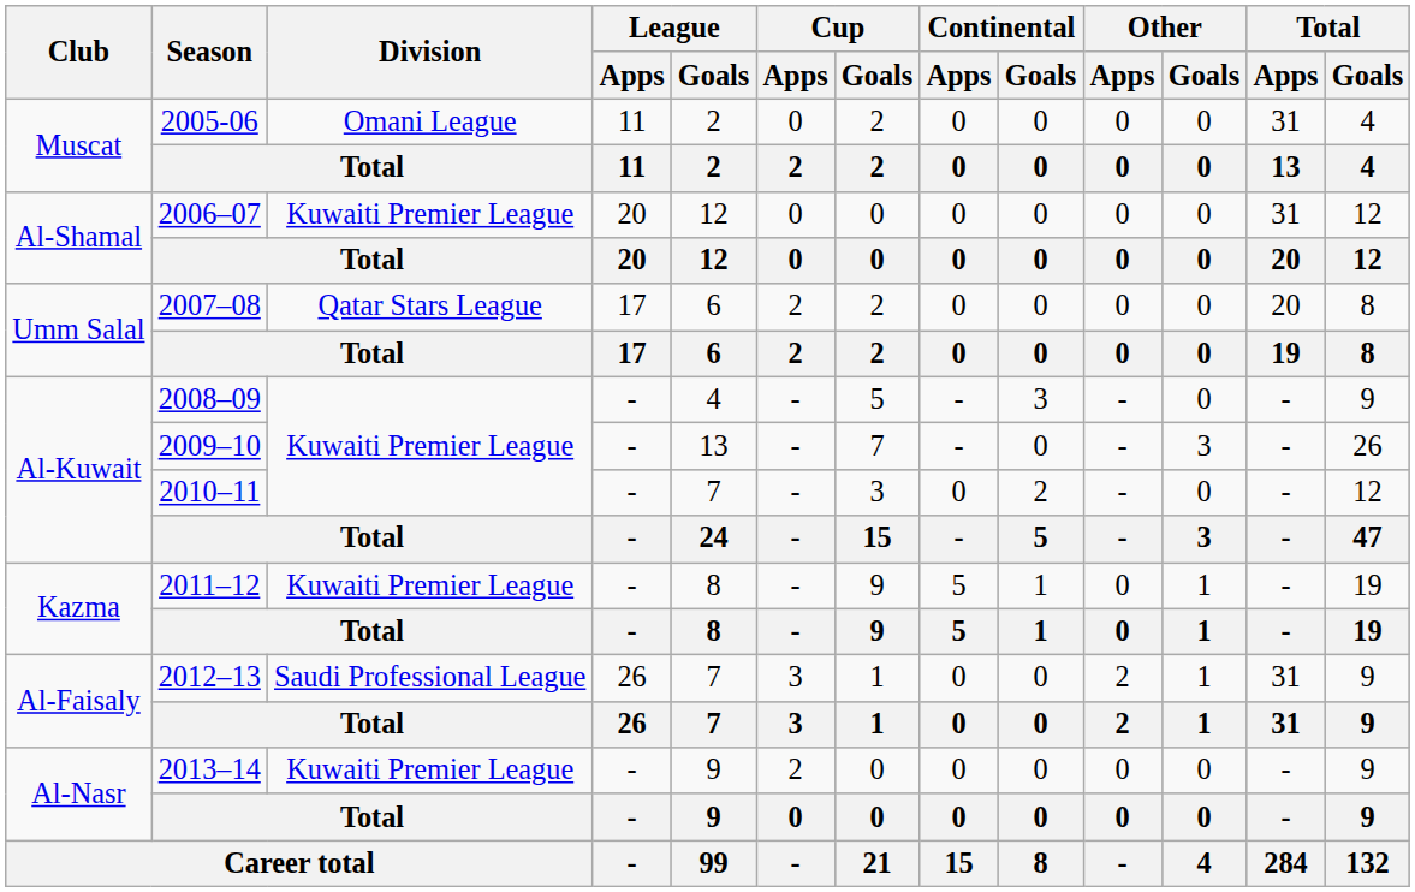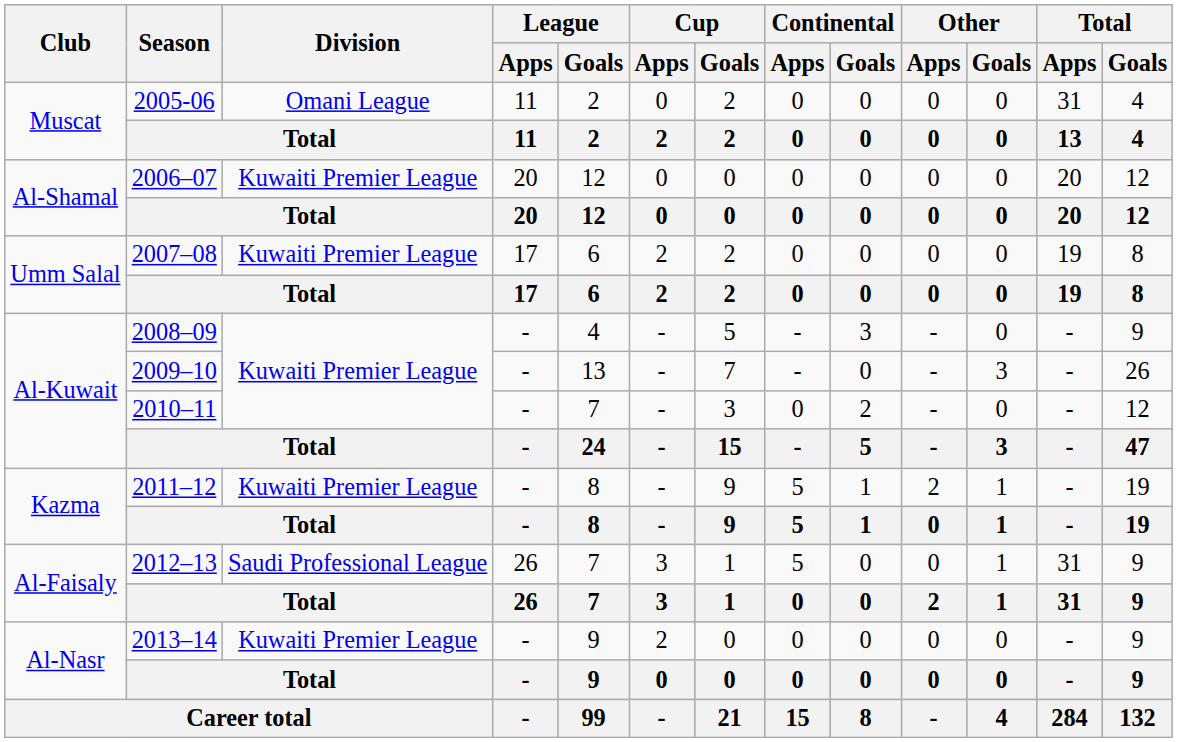 <table class="wikitable" style="text-align: center;">
 <tr>
 <th rowspan="2">Club</th>
 <th rowspan="2">Season</th>
 <th rowspan="2">Division</th>
 <th colspan="2">League</th>
 <th colspan="2">Cup</th>
 <th colspan="2">Continental</th>
 <th colspan="2">Other</th>
 <th colspan="2">Total</th>
 </tr>
 <tr>
 <th>Apps</th>
 <th>Goals</th>
 <th>Apps</th>
 <th>Goals</th>
 <th>Apps</th>
 <th>Goals</th>
 <th>Apps</th>
 <th>Goals</th>
 <th>Apps</th>
 <th>Goals</th>
 </tr>
 <tr>
 <td rowspan="2"><a href='#'>Muscat</a></td>
 <td><a href='#'>2005-06</a></td>
 <td rowspan="1"><a href='#'>Omani League</a></td>
 <td>11</td>
 <td>2</td>
 <td>0</td>
 <td>2</td>
 <td>0</td>
 <td>0</td>
 <td>0</td>
 <td>0</td>
 <td>31</td>
 <td>4</td>
 </tr>
 <tr>
 <th colspan="2">Total</th>
 <th>11</th>
 <th>2</th>
 <th>2</th>
 <th>2</th>
 <th>0</th>
 <th>0</th>
 <th>0</th>
 <th>0</th>
 <th>13</th>
 <th>4</th>
 </tr>
 <tr>
 <td rowspan="2"><a href='#'>Al-Shamal</a></td>
 <td><a href='#'>2006–07</a></td>
 <td rowspan="1"><a href='#'>Kuwaiti Premier League</a></td>
 <td>20</td>
 <td>12</td>
 <td>0</td>
 <td>0</td>
 <td>0</td>
 <td>0</td>
 <td>0</td>
 <td>0</td>
-<td>31</td>
+<td>20</td>
 <td>12</td>
 </tr>
 <tr>
 <th colspan="2">Total</th>
 <th>20</th>
 <th>12</th>
 <th>0</th>
 <th>0</th>
 <th>0</th>
 <th>0</th>
 <th>0</th>
 <th>0</th>
 <th>20</th>
 <th>12</th>
 </tr>
 <tr>
 <td rowspan="2"><a href='#'>Umm Salal</a></td>
 <td><a href='#'>2007–08</a></td>
-<td rowspan="1"><a href='#'>Qatar Stars League</a></td>
+<td rowspan="1"><a href='#'>Kuwaiti Premier League</a></td>
 <td>17</td>
 <td>6</td>
 <td>2</td>
 <td>2</td>
 <td>0</td>
 <td>0</td>
 <td>0</td>
 <td>0</td>
-<td>20</td>
+<td>19</td>
 <td>8</td>
 </tr>
 <tr>
 <th colspan="2">Total</th>
 <th>17</th>
 <th>6</th>
 <th>2</th>
 <th>2</th>
 <th>0</th>
 <th>0</th>
 <th>0</th>
 <th>0</th>
 <th>19</th>
 <th>8</th>
 </tr>
 <tr>
 <td rowspan="4"><a href='#'>Al-Kuwait</a></td>
 <td><a href='#'>2008–09</a></td>
 <td rowspan="3"><a href='#'>Kuwaiti Premier League</a></td>
 <td>-</td>
 <td>4</td>
 <td>-</td>
 <td>5</td>
 <td>-</td>
 <td>3</td>
 <td>-</td>
 <td>0</td>
 <td>-</td>
 <td>9</td>
 </tr>
 <tr>
 <td><a href='#'>2009–10</a></td>
 <td>-</td>
 <td>13</td>
 <td>-</td>
 <td>7</td>
 <td>-</td>
 <td>0</td>
 <td>-</td>
 <td>3</td>
 <td>-</td>
 <td>26</td>
 </tr>
 <tr>
 <td><a href='#'>2010–11</a></td>
 <td>-</td>
 <td>7</td>
 <td>-</td>
 <td>3</td>
 <td>0</td>
 <td>2</td>
 <td>-</td>
 <td>0</td>
 <td>-</td>
 <td>12</td>
 </tr>
 <tr>
 <th colspan="2">Total</th>
 <th>-</th>
 <th>24</th>
 <th>-</th>
 <th>15</th>
 <th>-</th>
 <th>5</th>
 <th>-</th>
 <th>3</th>
 <th>-</th>
 <th>47</th>
 </tr>
 <tr>
 <td rowspan="2"><a href='#'>Kazma</a></td>
 <td><a href='#'>2011–12</a></td>
 <td rowspan="1"><a href='#'>Kuwaiti Premier League</a></td>
 <td>-</td>
 <td>8</td>
 <td>-</td>
 <td>9</td>
 <td>5</td>
 <td>1</td>
-<td>0</td>
+<td>2</td>
 <td>1</td>
 <td>-</td>
 <td>19</td>
 </tr>
 <tr>
 <th colspan="2">Total</th>
 <th>-</th>
 <th>8</th>
 <th>-</th>
 <th>9</th>
 <th>5</th>
 <th>1</th>
 <th>0</th>
 <th>1</th>
 <th>-</th>
 <th>19</th>
 </tr>
 <tr>
 <td rowspan="2"><a href='#'>Al-Faisaly</a></td>
 <td><a href='#'>2012–13</a></td>
 <td rowspan="1"><a href='#'>Saudi Professional League</a></td>
 <td>26</td>
 <td>7</td>
 <td>3</td>
 <td>1</td>
+<td>5</td>
 <td>0</td>
 <td>0</td>
-<td>2</td>
 <td>1</td>
 <td>31</td>
 <td>9</td>
 </tr>
 <tr>
 <th colspan="2">Total</th>
 <th>26</th>
 <th>7</th>
 <th>3</th>
 <th>1</th>
 <th>0</th>
 <th>0</th>
 <th>2</th>
 <th>1</th>
 <th>31</th>
 <th>9</th>
 </tr>
 <tr>
 <td rowspan="2"><a href='#'>Al-Nasr</a></td>
 <td><a href='#'>2013–14</a></td>
 <td rowspan="1"><a href='#'>Kuwaiti Premier League</a></td>
 <td>-</td>
 <td>9</td>
 <td>2</td>
 <td>0</td>
 <td>0</td>
 <td>0</td>
 <td>0</td>
 <td>0</td>
 <td>-</td>
 <td>9</td>
 </tr>
 <tr>
 <th colspan="2">Total</th>
 <th>-</th>
 <th>9</th>
 <th>0</th>
 <th>0</th>
 <th>0</th>
 <th>0</th>
 <th>0</th>
 <th>0</th>
 <th>-</th>
 <th>9</th>
 </tr>
 <tr>
 <th colspan="3">Career total</th>
 <th>-</th>
 <th>99</th>
 <th>-</th>
 <th>21</th>
 <th>15</th>
 <th>8</th>
 <th>-</th>
 <th>4</th>
 <th>284</th>
 <th>132</th>
 </tr>
 </table>
